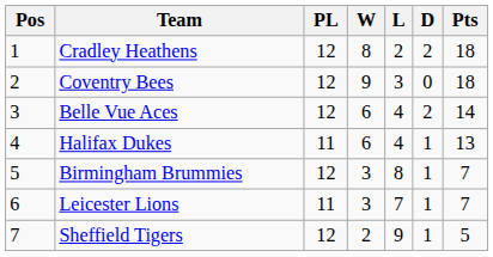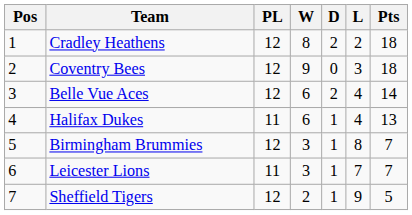 <table class=wikitable width="400">
 <tr>
 <th>Pos</th>
 <th>Team</th>
 <th>PL</th>
 <th>W</th>
+<th>D</th>
 <th>L</th>
-<th>D</th>
 <th>Pts</th>
 </tr>
 <tr>
 <td>1</td>
 <td><a href='#'>Cradley Heathens</a></td>
 <td align="center">12</td>
 <td align="center">8</td>
 <td align="center">2</td>
 <td align="center">2</td>
 <td align="center">18</td>
 </tr>
 <tr>
 <td>2</td>
 <td><a href='#'>Coventry Bees</a></td>
 <td align="center">12</td>
 <td align="center">9</td>
+<td align="center">0</td>
 <td align="center">3</td>
-<td align="center">0</td>
 <td align="center">18</td>
 </tr>
 <tr>
 <td>3</td>
 <td><a href='#'>Belle Vue Aces</a></td>
 <td align="center">12</td>
 <td align="center">6</td>
+<td align="center">2</td>
 <td align="center">4</td>
-<td align="center">2</td>
 <td align="center">14</td>
 </tr>
 <tr>
 <td>4</td>
 <td><a href='#'>Halifax Dukes</a></td>
 <td align="center">11</td>
 <td align="center">6</td>
+<td align="center">1</td>
 <td align="center">4</td>
-<td align="center">1</td>
 <td align="center">13</td>
 </tr>
 <tr>
 <td>5</td>
 <td><a href='#'>Birmingham Brummies</a></td>
 <td align="center">12</td>
 <td align="center">3</td>
+<td align="center">1</td>
 <td align="center">8</td>
-<td align="center">1</td>
 <td align="center">7</td>
 </tr>
 <tr>
 <td>6</td>
 <td><a href='#'>Leicester Lions</a></td>
 <td align="center">11</td>
 <td align="center">3</td>
+<td align="center">1</td>
 <td align="center">7</td>
-<td align="center">1</td>
 <td align="center">7</td>
 </tr>
 <tr>
 <td>7</td>
 <td><a href='#'>Sheffield Tigers</a></td>
 <td align="center">12</td>
 <td align="center">2</td>
+<td align="center">1</td>
 <td align="center">9</td>
-<td align="center">1</td>
 <td align="center">5</td>
 </tr>
 </table>
